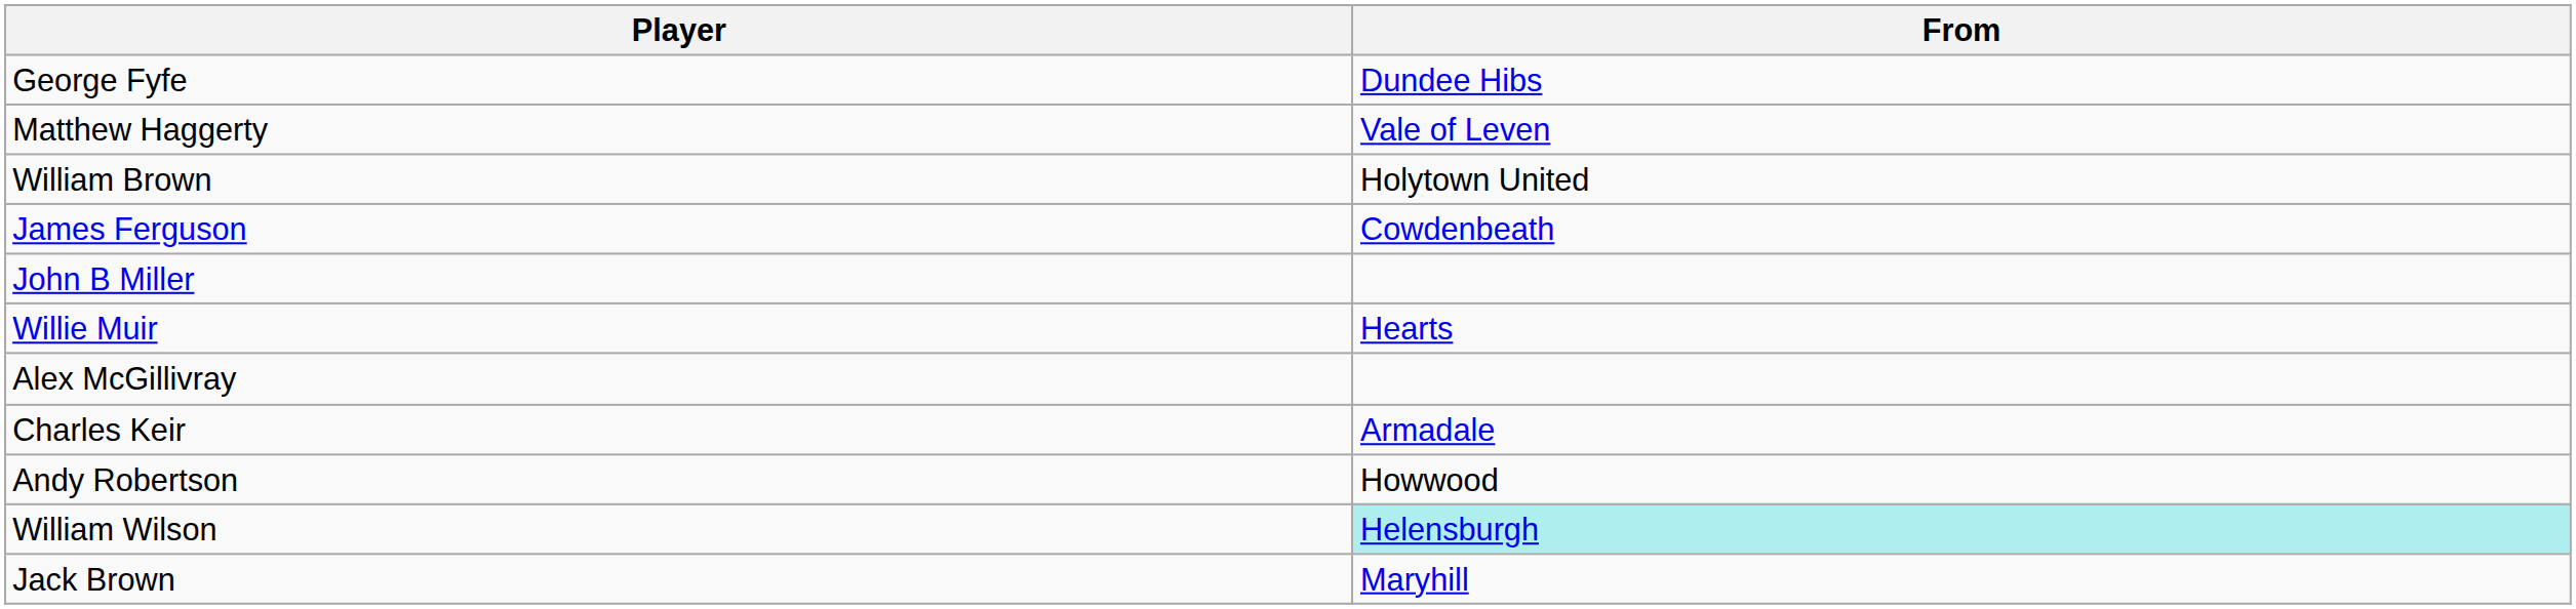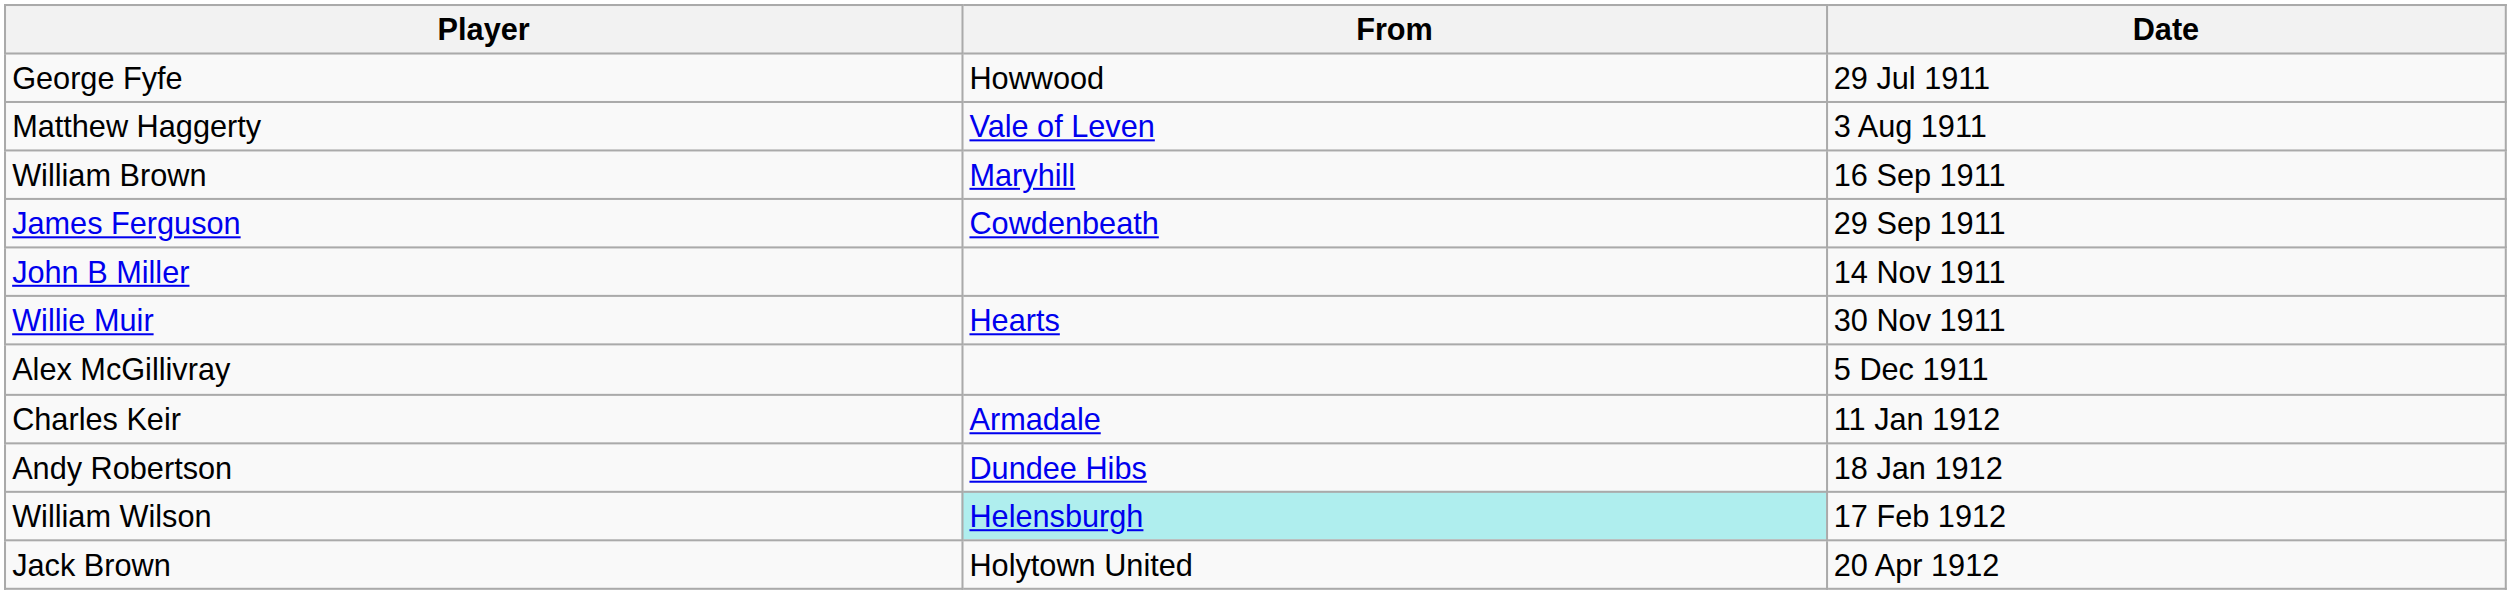 <table class="wikitable" style="text-align:center; font-size:95%;width:98%; text-align:left">
 <tr>
 <th>Player</th>
 <th>From</th>
+<th>Date</th>
 </tr>
 <tr>
 <td> George Fyfe</td>
-<td> <a href='#'>Dundee Hibs</a></td>
+<td> Howwood</td>
+<td>29 Jul 1911</td>
 </tr>
 <tr>
 <td> Matthew Haggerty</td>
 <td> <a href='#'>Vale of Leven</a></td>
+<td>3 Aug 1911</td>
 </tr>
 <tr>
 <td> William Brown</td>
-<td> Holytown United</td>
+<td> <a href='#'>Maryhill</a></td>
+<td>16 Sep 1911</td>
 </tr>
 <tr>
 <td> <a href='#'>James Ferguson</a></td>
 <td> <a href='#'>Cowdenbeath</a></td>
+<td>29 Sep 1911</td>
 </tr>
 <tr>
 <td> <a href='#'>John B Miller</a></td>
 <td></td>
+<td>14 Nov 1911</td>
 </tr>
 <tr>
 <td> <a href='#'>Willie Muir</a></td>
 <td> <a href='#'>Hearts</a></td>
+<td>30 Nov 1911</td>
 </tr>
 <tr>
 <td> Alex McGillivray</td>
 <td></td>
+<td>5 Dec 1911</td>
 </tr>
 <tr>
 <td> Charles Keir</td>
 <td> <a href='#'>Armadale</a></td>
+<td>11 Jan 1912</td>
 </tr>
 <tr>
 <td> Andy Robertson</td>
-<td> Howwood</td>
+<td> <a href='#'>Dundee Hibs</a></td>
+<td>18 Jan 1912</td>
 </tr>
 <tr>
 <td> William Wilson</td>
 <td style="background: paleturquoise;"> <a href='#'>Helensburgh</a></td>
+<td>17 Feb 1912</td>
 </tr>
 <tr>
 <td> Jack Brown</td>
-<td> <a href='#'>Maryhill</a></td>
+<td> Holytown United</td>
+<td>20 Apr 1912</td>
 </tr>
 </table>
